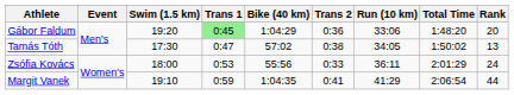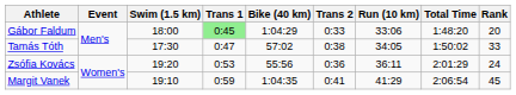 <table class="wikitable" style="font-size:90%">
 <tr>
 <th>Athlete</th>
 <th>Event</th>
 <th>Swim (1.5 km)</th>
 <th>Trans 1</th>
 <th>Bike (40 km)</th>
 <th>Trans 2</th>
 <th>Run (10 km)</th>
 <th>Total Time</th>
 <th>Rank</th>
 </tr>
 <tr align=center>
 <td align=left><a href='#'>Gábor Faldum</a></td>
 <td align=left rowspan=2><a href='#'>Men's</a></td>
-<td>19:20</td>
+<td>18:00</td>
 <td style="background: lightgreen;">0:45</td>
 <td>1:04:29</td>
-<td>0:36</td>
+<td>0:33</td>
 <td>33:06</td>
 <td>1:48:20</td>
 <td>20</td>
 </tr>
 <tr align=center>
 <td align=left><a href='#'>Tamás Tóth</a></td>
 <td>17:30</td>
 <td>0:47</td>
 <td>57:02</td>
 <td>0:38</td>
 <td>34:05</td>
 <td>1:50:02</td>
-<td>13</td>
+<td>33</td>
 </tr>
 <tr align=center>
 <td align=left><a href='#'>Zsófia Kovács</a></td>
 <td align=left rowspan=2><a href='#'>Women's</a></td>
-<td>18:00</td>
+<td>19:20</td>
 <td>0:53</td>
 <td>55:56</td>
-<td>0:33</td>
+<td>0:36</td>
 <td>36:11</td>
 <td>2:01:29</td>
 <td>24</td>
 </tr>
 <tr align=center>
 <td align=left><a href='#'>Margit Vanek</a></td>
 <td>19:10</td>
 <td>0:59</td>
 <td>1:04:35</td>
 <td>0:41</td>
 <td>41:29</td>
 <td>2:06:54</td>
-<td>44</td>
+<td>45</td>
 </tr>
 </table>
